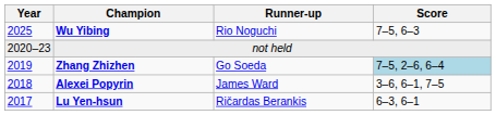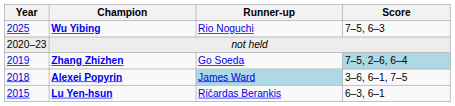 <table class="wikitable" style="font-size:90%">
 <tr>
 <th>Year</th>
 <th width="200">Champion</th>
 <th width="200">Runner-up</th>
 <th width="145">Score</th>
 </tr>
 <tr>
 <td><a href='#'>2025</a></td>
 <td> <strong><a href='#'>Wu Yibing</a></strong></td>
 <td> <a href='#'>Rio Noguchi</a></td>
 <td>7–5, 6–3</td>
 </tr>
 <tr>
 <td style="background:#ededed">2020–23</td>
 <td colspan=3 align=center style="background:#ededed"><em>not held</em></td>
 </tr>
 <tr>
 <td><a href='#'>2019</a></td>
 <td> <strong><a href='#'>Zhang Zhizhen</a></strong></td>
 <td> <a href='#'>Go Soeda</a></td>
 <td style="background: lightblue;">7–5, 2–6, 6–4</td>
 </tr>
 <tr>
 <td><a href='#'>2018</a></td>
 <td> <strong><a href='#'>Alexei Popyrin</a></strong></td>
-<td> <a href='#'>James Ward</a></td>
+<td style="background: lightblue;"> <a href='#'>James Ward</a></td>
 <td>3–6, 6–1, 7–5</td>
 </tr>
 <tr>
-<td><a href='#'>2017</a></td>
+<td><a href='#'>2015</a></td>
 <td> <strong><a href='#'>Lu Yen-hsun</a></strong></td>
 <td> <a href='#'>Ričardas Berankis</a></td>
 <td>6–3, 6–1</td>
 </tr>
 </table>
